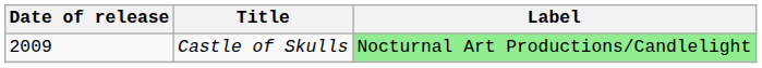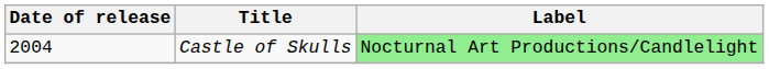 <table class="wikitable" style="font-size: 95%;">
 <tr>
 <th>Date of release</th>
 <th>Title</th>
 <th>Label</th>
 </tr>
 <tr>
-<td>2009</td>
+<td>2004</td>
 <td><em>Castle of Skulls</em></td>
 <td style="background: lightgreen;">Nocturnal Art Productions/Candlelight</td>
 </tr>
 <tr>
 </tr>
 </table>
